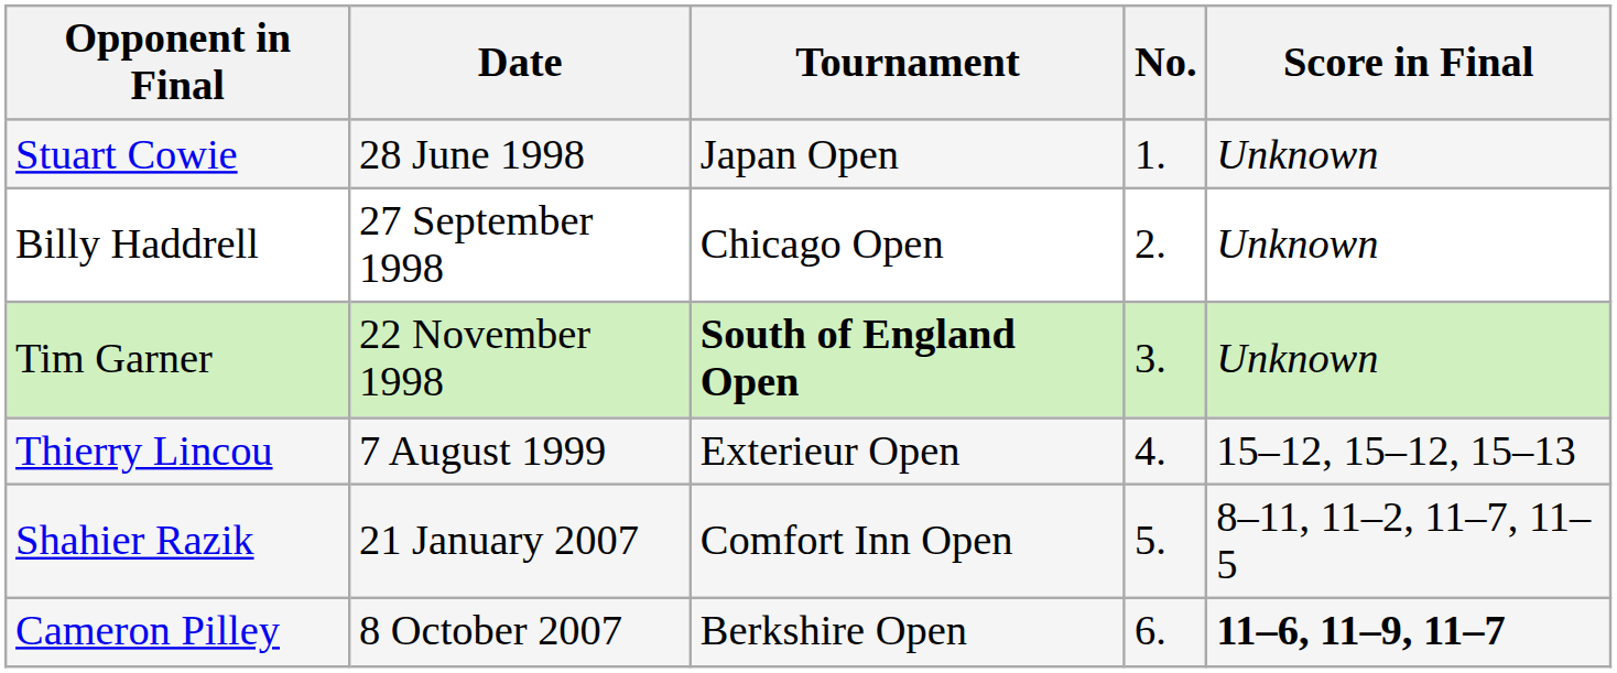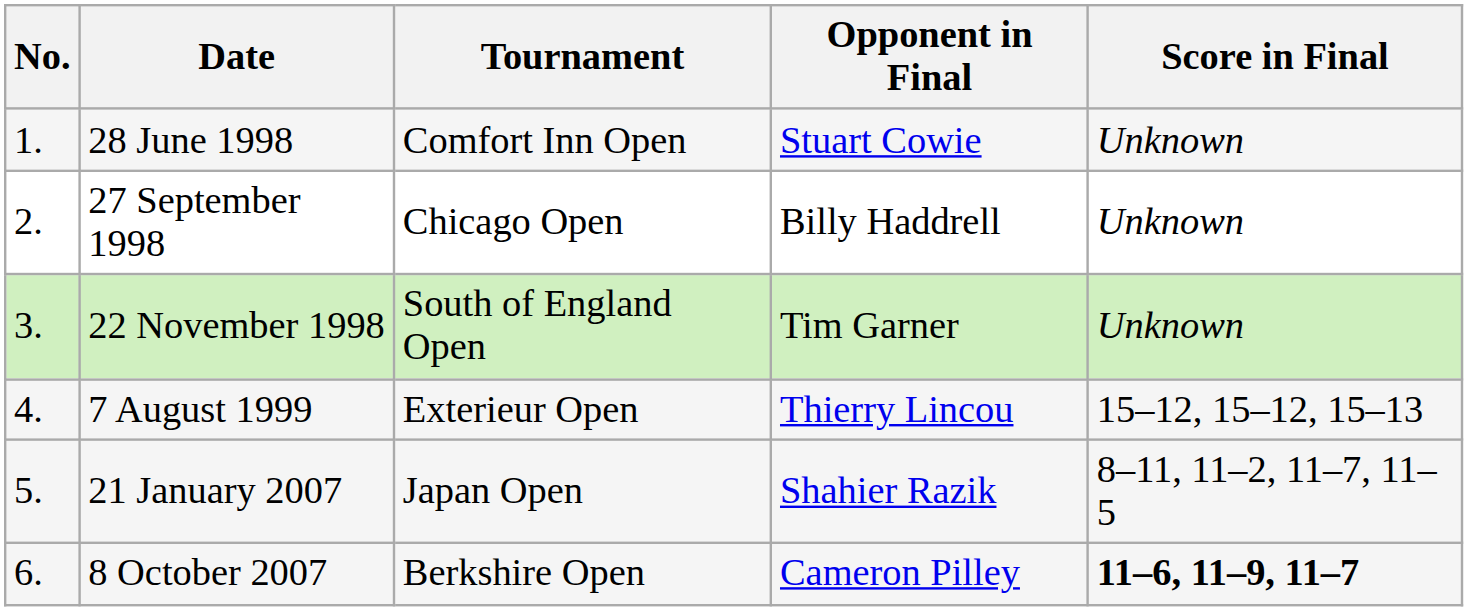 <table class="sortable wikitable">
 <tr>
-<th>Opponent in Final</th>
+<th>No.</th>
 <th>Date</th>
 <th>Tournament</th>
-<th>No.</th>
+<th>Opponent in Final</th>
 <th>Score in Final</th>
 </tr>
 <tr style="background:#f5f5f5;">
+<td>1.</td>
+<td>28 June 1998</td>
+<td>Comfort Inn Open</td>
 <td> <a href='#'>Stuart Cowie</a></td>
-<td>28 June 1998</td>
-<td>Japan Open</td>
-<td>1.</td>
 <td><em>Unknown</em></td>
 </tr>
 <tr style="background:White;">
-<td> Billy Haddrell</td>
+<td>2.</td>
 <td>27 September 1998</td>
 <td>Chicago Open</td>
-<td>2.</td>
+<td> Billy Haddrell</td>
 <td><em>Unknown</em></td>
 </tr>
 <tr style="background:#d0f0c0;">
+<td>3.</td>
+<td>22 November 1998</td>
+<td>South of England Open</td>
 <td> Tim Garner</td>
-<td>22 November 1998</td>
-<td><strong>South of England Open</strong></td>
-<td>3.</td>
 <td><em>Unknown</em></td>
 </tr>
 <tr style="background:#f5f5f5;">
-<td> <a href='#'>Thierry Lincou</a></td>
+<td>4.</td>
 <td>7 August 1999</td>
 <td>Exterieur Open</td>
-<td>4.</td>
+<td> <a href='#'>Thierry Lincou</a></td>
 <td>15–12, 15–12, 15–13</td>
 </tr>
 <tr style="background:#f5f5f5;">
+<td>5.</td>
+<td>21 January 2007</td>
+<td>Japan Open</td>
 <td> <a href='#'>Shahier Razik</a></td>
-<td>21 January 2007</td>
-<td>Comfort Inn Open</td>
-<td>5.</td>
 <td>8–11, 11–2, 11–7, 11–5</td>
 </tr>
 <tr style="background:#f5f5f5;">
-<td> <a href='#'>Cameron Pilley</a></td>
+<td>6.</td>
 <td>8 October 2007</td>
 <td>Berkshire Open</td>
-<td>6.</td>
+<td> <a href='#'>Cameron Pilley</a></td>
 <td><strong>11–6, 11–9, 11–7</strong></td>
 </tr>
 </table>
